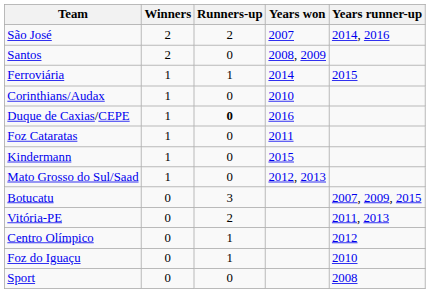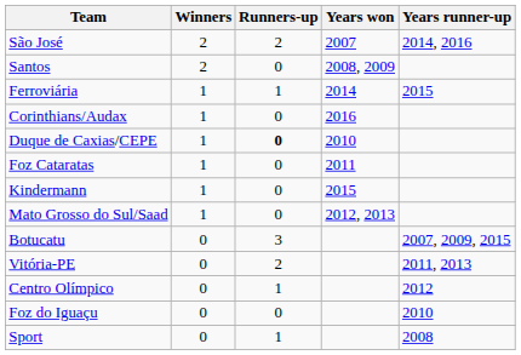 <table class="wikitable">
 <tr>
 <th>Team</th>
 <th>Winners</th>
 <th>Runners-up</th>
 <th>Years won</th>
 <th>Years runner-up</th>
 </tr>
 <tr>
 <td> <a href='#'>São José</a></td>
 <td align=center>2</td>
 <td align=center>2</td>
 <td><a href='#'>2007</a></td>
 <td><a href='#'>2014</a>, <a href='#'>2016</a></td>
 </tr>
 <tr>
 <td> <a href='#'>Santos</a></td>
 <td align=center>2</td>
 <td align=center>0</td>
 <td><a href='#'>2008</a>, <a href='#'>2009</a></td>
 <td></td>
 </tr>
 <tr>
 <td> <a href='#'>Ferroviária</a></td>
 <td align=center>1</td>
 <td align=center>1</td>
 <td><a href='#'>2014</a></td>
 <td><a href='#'>2015</a></td>
 </tr>
 <tr>
 <td> <a href='#'>Corinthians/Audax</a></td>
 <td align=center>1</td>
 <td align=center>0</td>
-<td><a href='#'>2010</a></td>
+<td><a href='#'>2016</a></td>
 <td></td>
 </tr>
 <tr>
 <td> <a href='#'>Duque de Caxias</a>/<a href='#'>CEPE</a></td>
 <td align=center>1</td>
 <td align=center><strong>0</strong></td>
-<td><a href='#'>2016</a></td>
+<td><a href='#'>2010</a></td>
 <td></td>
 </tr>
 <tr>
 <td> <a href='#'>Foz Cataratas</a></td>
 <td align=center>1</td>
 <td align=center>0</td>
 <td><a href='#'>2011</a></td>
 <td></td>
 </tr>
 <tr>
 <td> <a href='#'>Kindermann</a></td>
 <td align=center>1</td>
 <td align=center>0</td>
 <td><a href='#'>2015</a></td>
 <td></td>
 </tr>
 <tr>
 <td> <a href='#'>Mato Grosso do Sul/Saad</a></td>
 <td align=center>1</td>
 <td align=center>0</td>
 <td><a href='#'>2012</a>, <a href='#'>2013</a></td>
 <td></td>
 </tr>
 <tr>
 <td> <a href='#'>Botucatu</a></td>
 <td align=center>0</td>
 <td align=center>3</td>
 <td></td>
 <td><a href='#'>2007</a>, <a href='#'>2009</a>, <a href='#'>2015</a></td>
 </tr>
 <tr>
 <td> <a href='#'>Vitória-PE</a></td>
 <td align=center>0</td>
 <td align=center>2</td>
 <td></td>
 <td><a href='#'>2011</a>, <a href='#'>2013</a></td>
 </tr>
 <tr>
 <td> <a href='#'>Centro Olímpico</a></td>
 <td align=center>0</td>
 <td align=center>1</td>
 <td></td>
 <td><a href='#'>2012</a></td>
 </tr>
 <tr>
 <td> <a href='#'>Foz do Iguaçu</a></td>
 <td align=center>0</td>
-<td align=center>1</td>
+<td align=center>0</td>
 <td></td>
 <td><a href='#'>2010</a></td>
 </tr>
 <tr>
 <td> <a href='#'>Sport</a></td>
 <td align=center>0</td>
-<td align=center>0</td>
+<td align=center>1</td>
 <td></td>
 <td><a href='#'>2008</a></td>
 </tr>
 </table>
